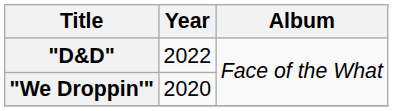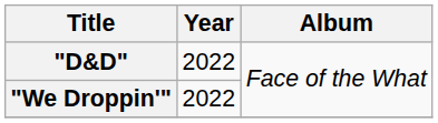 <table class="wikitable plainrowheaders" style="text-align:center;">
 <tr>
 <th scope="col">Title</th>
 <th scope="col">Year</th>
 <th scope="col">Album</th>
 </tr>
 <tr>
 <th scope="row">"D&D"</th>
 <td>2022</td>
 <td rowspan="2"><em>Face of the What</em></td>
 </tr>
 <tr>
 <th scope="row">"We Droppin'" </th>
-<td>2020</td>
+<td>2022</td>
 </tr>
 <tr>
 </tr>
 </table>
